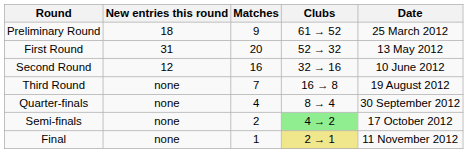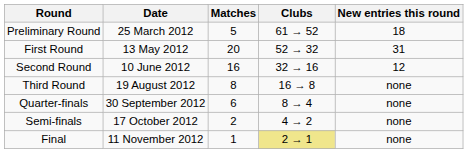 <table class="wikitable">
 <tr>
 <th>Round</th>
-<th>New entries this round</th>
+<th>Date</th>
 <th>Matches</th>
 <th width=100>Clubs</th>
-<th>Date</th>
+<th>New entries this round</th>
 </tr>
 <tr align=center>
 <td>Preliminary Round</td>
+<td>25 March 2012</td>
+<td>5</td>
+<td>61 → 52</td>
 <td>18</td>
-<td>9</td>
-<td>61 → 52</td>
-<td>25 March 2012</td>
 </tr>
 <tr align=center>
 <td>First Round</td>
-<td>31</td>
+<td>13 May 2012</td>
 <td>20</td>
 <td>52 → 32</td>
-<td>13 May 2012</td>
+<td>31</td>
 </tr>
 <tr align=center>
 <td>Second Round</td>
-<td>12</td>
+<td>10 June 2012</td>
 <td>16</td>
 <td>32 → 16</td>
-<td>10 June 2012</td>
+<td>12</td>
 </tr>
 <tr align=center>
 <td>Third Round</td>
+<td>19 August 2012</td>
+<td>8</td>
+<td>16 → 8</td>
 <td>none</td>
-<td>7</td>
-<td>16 → 8</td>
-<td>19 August 2012</td>
 </tr>
 <tr align=center>
 <td>Quarter-finals</td>
+<td>30 September 2012</td>
+<td>6</td>
+<td>8 → 4</td>
 <td>none</td>
-<td>4</td>
-<td>8 → 4</td>
-<td>30 September 2012</td>
 </tr>
 <tr align=center>
 <td>Semi-finals</td>
+<td>17 October 2012</td>
+<td>2</td>
+<td>4 → 2</td>
 <td>none</td>
-<td>2</td>
-<td style="background: lightgreen;">4 → 2</td>
-<td>17 October 2012</td>
 </tr>
 <tr align=center>
 <td>Final</td>
-<td>none</td>
+<td>11 November 2012</td>
 <td>1</td>
 <td style="background: khaki;">2 → 1</td>
-<td>11 November 2012</td>
+<td>none</td>
 </tr>
 </table>
